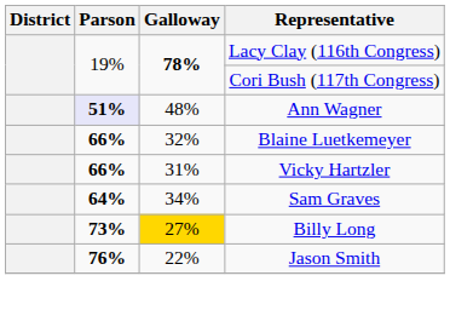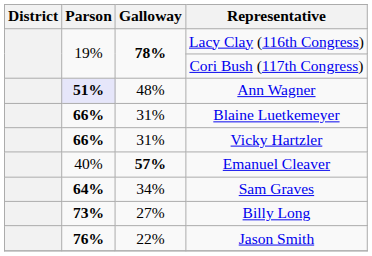 <table class=wikitable>
 <tr>
 <th>District</th>
 <th>Parson</th>
 <th>Galloway</th>
 <th>Representative</th>
 </tr>
 <tr align=center>
 <th rowspan=2 ></th>
 <td rowspan=2>19%</td>
 <td rowspan=2><strong>78%</strong></td>
 <td><a href='#'>Lacy Clay</a> (<a href='#'>116th Congress</a>)</td>
 </tr>
 <tr align=center>
 <td><a href='#'>Cori Bush</a> (<a href='#'>117th Congress</a>)</td>
 </tr>
 <tr align=center>
 <th></th>
 <td style="background: lavender;"><strong>51%</strong></td>
 <td>48%</td>
 <td><a href='#'>Ann Wagner</a></td>
 </tr>
 <tr align=center>
 <th></th>
 <td><strong>66%</strong></td>
-<td>32%</td>
+<td>31%</td>
 <td><a href='#'>Blaine Luetkemeyer</a></td>
 </tr>
 <tr align=center>
 <th></th>
 <td><strong>66%</strong></td>
 <td>31%</td>
 <td><a href='#'>Vicky Hartzler</a></td>
 </tr>
 <tr align=center>
 <th></th>
+<td>40%</td>
+<td><strong>57%</strong></td>
+<td><a href='#'>Emanuel Cleaver</a></td>
+</tr>
+<tr align=center>
+<th></th>
 <td><strong>64%</strong></td>
 <td>34%</td>
 <td><a href='#'>Sam Graves</a></td>
 </tr>
 <tr align=center>
 <th></th>
 <td><strong>73%</strong></td>
-<td style="background: gold;">27%</td>
+<td>27%</td>
 <td><a href='#'>Billy Long</a></td>
 </tr>
 <tr align=center>
 <th></th>
 <td><strong>76%</strong></td>
 <td>22%</td>
 <td><a href='#'>Jason Smith</a></td>
 </tr>
 <tr align=center>
 </tr>
 </table>
